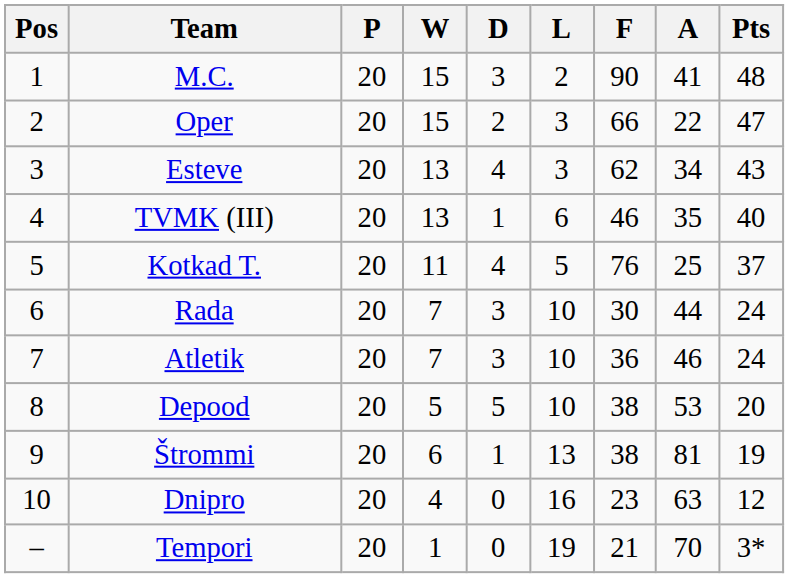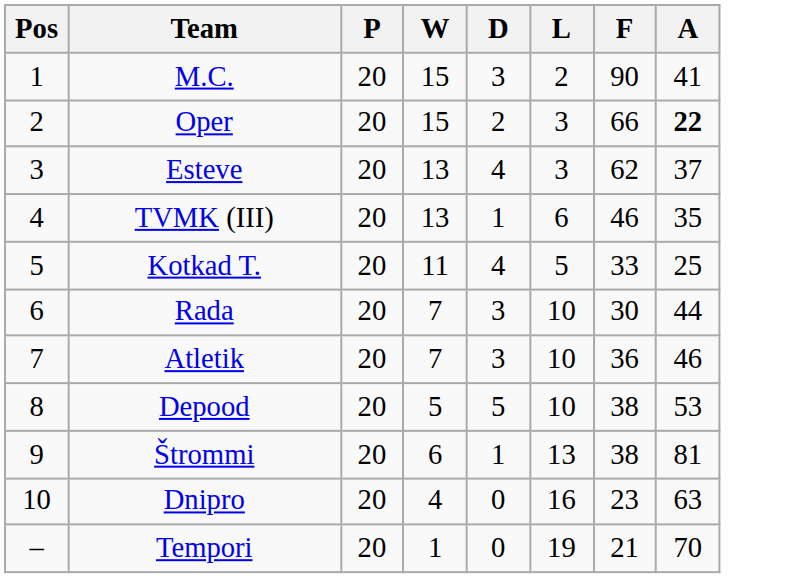 <table class="wikitable" style="font-size:90%; text-align:center;">
 <tr bgcolor="#efefef">
 <th width="25">Pos</th>
 <th width="130">Team</th>
 <th width="25">P</th>
 <th width="25">W</th>
 <th width="25">D</th>
 <th width="25">L</th>
 <th width="25">F</th>
 <th width="25">A</th>
-<th width="25">Pts</th>
 </tr>
 <tr>
 <td>1</td>
 <td><a href='#'>M.C.</a></td>
 <td>20</td>
 <td>15</td>
 <td>3</td>
 <td>2</td>
 <td>90</td>
 <td>41</td>
-<td>48</td>
 </tr>
 <tr>
 <td>2</td>
 <td><a href='#'>Oper</a></td>
 <td>20</td>
 <td>15</td>
 <td>2</td>
 <td>3</td>
 <td>66</td>
-<td>22</td>
-<td>47</td>
+<td><strong>22</strong></td>
 </tr>
 <tr>
 <td>3</td>
 <td><a href='#'>Esteve</a></td>
 <td>20</td>
 <td>13</td>
 <td>4</td>
 <td>3</td>
 <td>62</td>
-<td>34</td>
-<td>43</td>
+<td>37</td>
 </tr>
 <tr>
 <td>4</td>
 <td><a href='#'>TVMK</a> (III)</td>
 <td>20</td>
 <td>13</td>
 <td>1</td>
 <td>6</td>
 <td>46</td>
 <td>35</td>
-<td>40</td>
 </tr>
 <tr>
 <td>5</td>
 <td><a href='#'>Kotkad T.</a></td>
 <td>20</td>
 <td>11</td>
 <td>4</td>
 <td>5</td>
-<td>76</td>
+<td>33</td>
 <td>25</td>
-<td>37</td>
 </tr>
 <tr>
 <td>6</td>
 <td><a href='#'>Rada</a></td>
 <td>20</td>
 <td>7</td>
 <td>3</td>
 <td>10</td>
 <td>30</td>
 <td>44</td>
-<td>24</td>
 </tr>
 <tr>
 <td>7</td>
 <td><a href='#'>Atletik</a></td>
 <td>20</td>
 <td>7</td>
 <td>3</td>
 <td>10</td>
 <td>36</td>
 <td>46</td>
-<td>24</td>
 </tr>
 <tr>
 <td>8</td>
 <td><a href='#'>Depood</a></td>
 <td>20</td>
 <td>5</td>
 <td>5</td>
 <td>10</td>
 <td>38</td>
 <td>53</td>
-<td>20</td>
 </tr>
 <tr>
 <td>9</td>
 <td><a href='#'>Štrommi</a></td>
 <td>20</td>
 <td>6</td>
 <td>1</td>
 <td>13</td>
 <td>38</td>
 <td>81</td>
-<td>19</td>
 </tr>
 <tr>
 <td>10</td>
 <td><a href='#'>Dnipro</a></td>
 <td>20</td>
 <td>4</td>
 <td>0</td>
 <td>16</td>
 <td>23</td>
 <td>63</td>
-<td>12</td>
 </tr>
 <tr>
 <td>–</td>
 <td><a href='#'>Tempori</a></td>
 <td>20</td>
 <td>1</td>
 <td>0</td>
 <td>19</td>
 <td>21</td>
 <td>70</td>
-<td>3*</td>
 </tr>
 </table>
